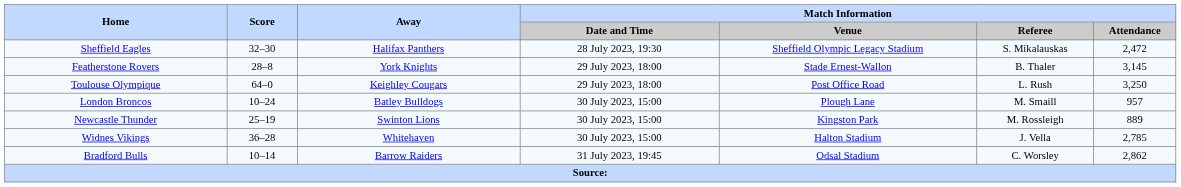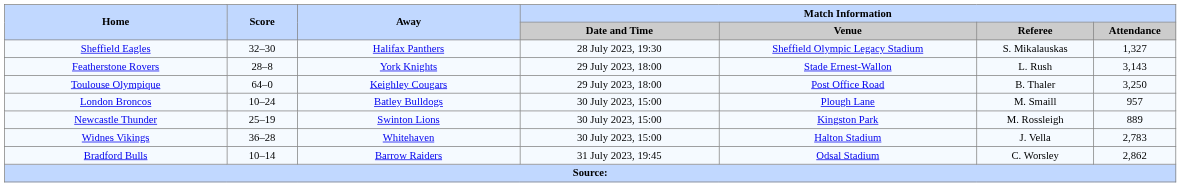 <table border=1 style="border-collapse:collapse; font-size:90%; text-align:center;" cellpadding=3 cellspacing=0 width=100%>
 <tr bgcolor=#C1D8FF>
 <th scope="col" rowspan=2 width=19%>Home</th>
 <th scope="col" rowspan=2 width=6%>Score</th>
 <th scope="col" rowspan=2 width=19%>Away</th>
 <th colspan=6>Match Information</th>
 </tr>
 <tr bgcolor=#CCCCCC>
 <th scope="col" width=17%>Date and Time</th>
 <th scope="col" width=22%>Venue</th>
 <th scope="col" width=10%>Referee</th>
 <th scope="col" width=7%>Attendance</th>
 </tr>
 <tr bgcolor=#F5FAFF>
 <td> <a href='#'>Sheffield Eagles</a></td>
 <td>32–30</td>
 <td> <a href='#'>Halifax Panthers</a></td>
 <td>28 July 2023, 19:30</td>
 <td><a href='#'>Sheffield Olympic Legacy Stadium</a></td>
 <td>S. Mikalauskas</td>
-<td>2,472</td>
+<td>1,327</td>
 </tr>
 <tr bgcolor=#F5FAFF>
 <td> <a href='#'>Featherstone Rovers</a></td>
 <td>28–8</td>
 <td> <a href='#'>York Knights</a></td>
 <td>29 July 2023, 18:00</td>
 <td><a href='#'>Stade Ernest-Wallon</a></td>
-<td>B. Thaler</td>
-<td>3,145</td>
+<td>L. Rush</td>
+<td>3,143</td>
 </tr>
 <tr bgcolor=#F5FAFF>
 <td> <a href='#'>Toulouse Olympique</a></td>
 <td>64–0</td>
 <td> <a href='#'>Keighley Cougars</a></td>
 <td>29 July 2023, 18:00</td>
 <td><a href='#'>Post Office Road</a></td>
-<td>L. Rush</td>
+<td>B. Thaler</td>
 <td>3,250</td>
 </tr>
 <tr bgcolor=#F5FAFF>
 <td> <a href='#'>London Broncos</a></td>
 <td>10–24</td>
 <td> <a href='#'>Batley Bulldogs</a></td>
 <td>30 July 2023, 15:00</td>
 <td><a href='#'>Plough Lane</a></td>
 <td>M. Smaill</td>
 <td>957</td>
 </tr>
 <tr bgcolor=#F5FAFF>
 <td> <a href='#'>Newcastle Thunder</a></td>
 <td>25–19</td>
 <td> <a href='#'>Swinton Lions</a></td>
 <td>30 July 2023, 15:00</td>
 <td><a href='#'>Kingston Park</a></td>
 <td>M. Rossleigh</td>
 <td>889</td>
 </tr>
 <tr bgcolor=#F5FAFF>
 <td> <a href='#'>Widnes Vikings</a></td>
 <td>36–28</td>
 <td> <a href='#'>Whitehaven</a></td>
 <td>30 July 2023, 15:00</td>
 <td><a href='#'>Halton Stadium</a></td>
 <td>J. Vella</td>
-<td>2,785</td>
+<td>2,783</td>
 </tr>
 <tr bgcolor=#F5FAFF>
 <td> <a href='#'>Bradford Bulls</a></td>
 <td>10–14</td>
 <td> <a href='#'>Barrow Raiders</a></td>
 <td>31 July 2023, 19:45</td>
 <td><a href='#'>Odsal Stadium</a></td>
 <td>C. Worsley</td>
 <td>2,862</td>
 </tr>
 <tr style="background:#c1d8ff;">
 <th colspan=7>Source:</th>
 </tr>
 </table>
